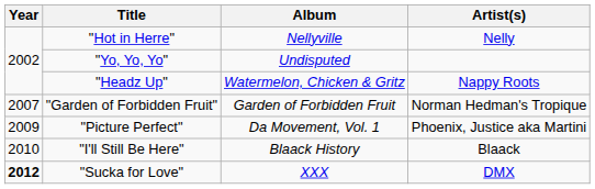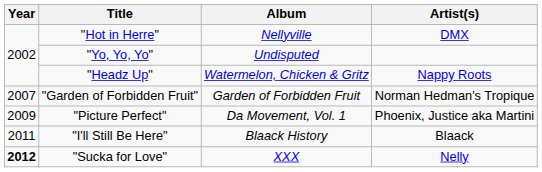 <table class="wikitable plainrowheaders" style="text-align:center;" border="1">
 <tr>
 <th scope="col">Year</th>
 <th scope="col">Title</th>
 <th scope="col">Album</th>
 <th scope="col">Artist(s)</th>
 </tr>
 <tr>
 <td rowspan="3">2002</td>
 <td align="center">"<a href='#'>Hot in Herre</a>"</td>
 <td align="center"><em><a href='#'>Nellyville</a></em></td>
-<td align="center"><a href='#'>Nelly</a></td>
+<td align="center"><a href='#'>DMX</a></td>
 </tr>
 <tr>
 <td align="center">"<a href='#'>Yo, Yo, Yo</a>"</td>
 <td align="center"><em><a href='#'>Undisputed</a></em></td>
 <td></td>
 </tr>
 <tr>
 <td align="center">"<a href='#'>Headz Up</a>"</td>
 <td align="center"><em><a href='#'>Watermelon, Chicken & Gritz</a></em></td>
 <td align="center"><a href='#'>Nappy Roots</a></td>
 </tr>
 <tr>
 <td>2007</td>
 <td align="center">"Garden of Forbidden Fruit"</td>
 <td align="center"><em>Garden of Forbidden Fruit</em></td>
 <td align="center">Norman Hedman's Tropique</td>
 </tr>
 <tr>
 <td>2009</td>
 <td align="center">"Picture Perfect"</td>
 <td align="center"><em>Da Movement, Vol. 1</em></td>
 <td align="center">Phoenix, Justice aka Martini</td>
 </tr>
 <tr>
-<td>2010</td>
+<td>2011</td>
 <td align="center">"I'll Still Be Here"</td>
 <td align="center"><em>Blaack History</em></td>
 <td align="center">Blaack</td>
 </tr>
 <tr>
 <td><strong>2012</strong></td>
 <td align="center">"Sucka for Love"</td>
 <td align="center"><em><a href='#'>XXX</a></em></td>
-<td align="center"><a href='#'>DMX</a></td>
+<td align="center"><a href='#'>Nelly</a></td>
 </tr>
 </table>
